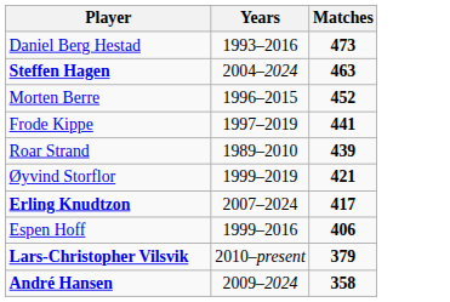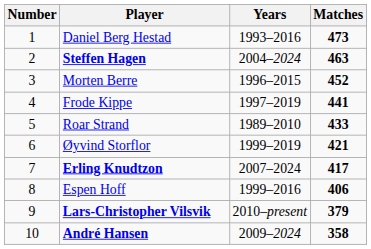 <table class="wikitable sortable" style="text-align:center">
 <tr>
+<th>Number</th>
 <th style="width:190px;">Player</th>
 <th>Years</th>
 <th>Matches</th>
 </tr>
 <tr>
+<td>1</td>
 <td style="text-align:left;"> <a href='#'>Daniel Berg Hestad</a></td>
 <td>1993–2016</td>
 <td><strong>473</strong></td>
 </tr>
 <tr>
+<td>2</td>
 <td style="text-align:left;"> <strong><a href='#'>Steffen Hagen</a></strong></td>
 <td>2004–<em>2024</em></td>
 <td><strong>463</strong></td>
 </tr>
 <tr>
+<td>3</td>
 <td style="text-align:left;"> <a href='#'>Morten Berre</a></td>
 <td>1996–2015</td>
 <td><strong>452</strong></td>
 </tr>
 <tr>
+<td>4</td>
 <td style="text-align:left;"> <a href='#'>Frode Kippe</a></td>
 <td>1997–2019</td>
 <td><strong>441</strong></td>
 </tr>
 <tr>
+<td>5</td>
 <td style="text-align:left;"> <a href='#'>Roar Strand</a></td>
 <td>1989–2010</td>
-<td><strong>439</strong></td>
+<td><strong>433</strong></td>
 </tr>
 <tr>
+<td>6</td>
 <td style="text-align:left;"> <a href='#'>Øyvind Storflor</a></td>
 <td>1999–2019</td>
 <td><strong>421</strong></td>
 </tr>
 <tr>
+<td>7</td>
 <td style="text-align:left;"> <strong><a href='#'>Erling Knudtzon</a></strong></td>
 <td>2007–2024</td>
 <td><strong>417</strong></td>
 </tr>
 <tr>
+<td>8</td>
 <td style="text-align:left;"> <a href='#'>Espen Hoff</a></td>
 <td>1999–2016</td>
 <td><strong>406</strong></td>
 </tr>
 <tr>
+<td>9</td>
 <td style="text-align:left;"> <strong><a href='#'>Lars-Christopher Vilsvik</a></strong></td>
 <td>2010–<em>present</em></td>
 <td><strong>379</strong></td>
 </tr>
 <tr>
+<td>10</td>
 <td style="text-align:left;"> <strong><a href='#'>André Hansen</a></strong></td>
 <td>2009–<em>2024</em></td>
 <td><strong>358</strong><br></td>
 </tr>
 </table>
